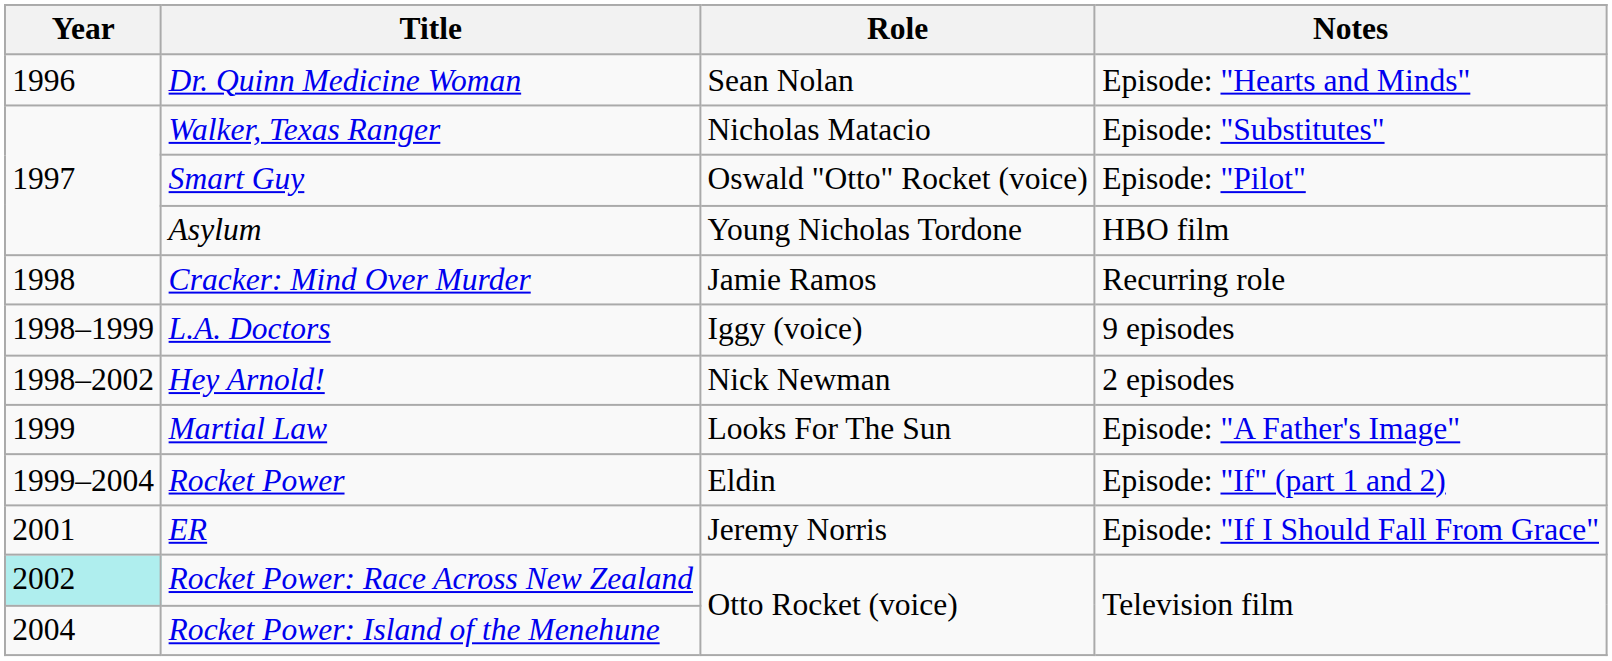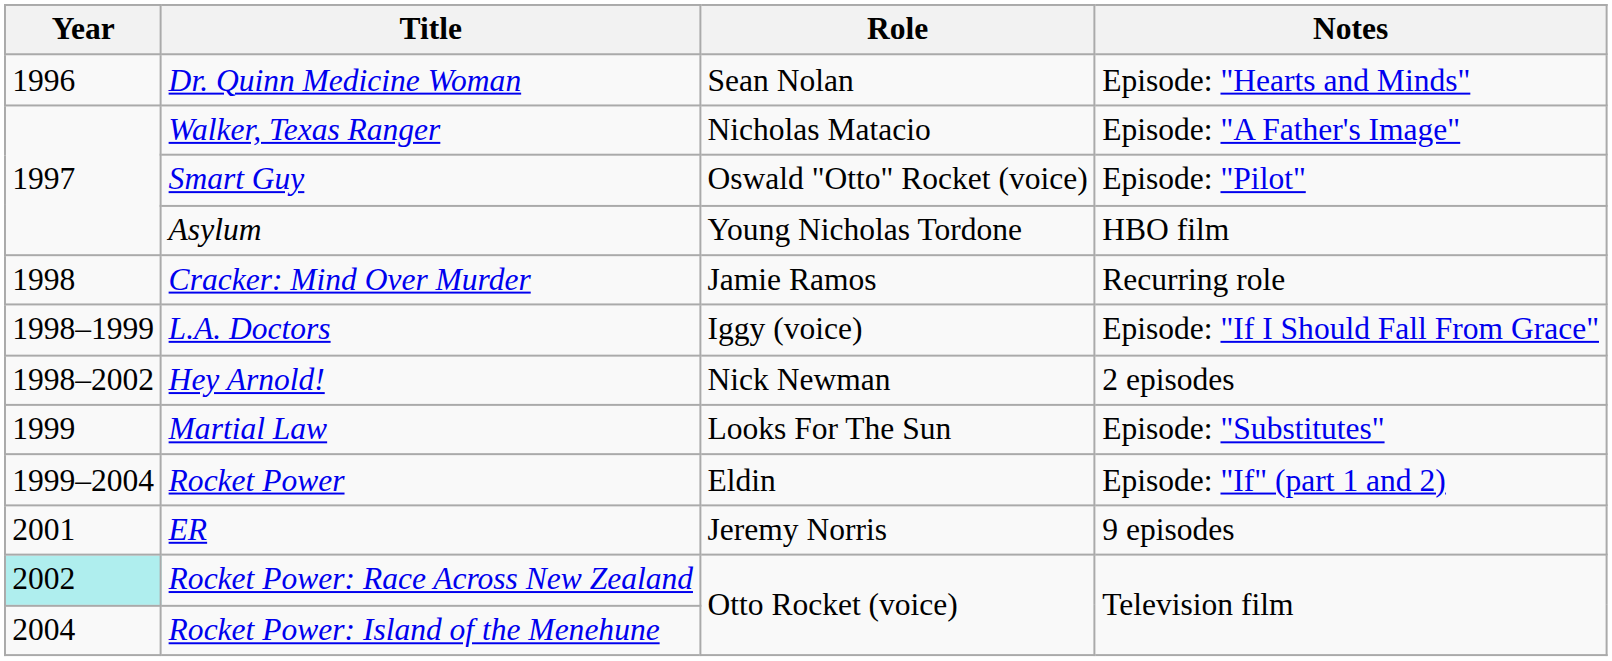 <table class="wikitable">
 <tr>
 <th>Year</th>
 <th>Title</th>
 <th>Role</th>
 <th>Notes</th>
 </tr>
 <tr>
 <td>1996</td>
 <td><em><a href='#'>Dr. Quinn Medicine Woman</a></em></td>
 <td>Sean Nolan</td>
 <td>Episode: <a href='#'>"Hearts and Minds"</a></td>
 </tr>
 <tr>
 <td rowspan="3">1997</td>
 <td><em><a href='#'>Walker, Texas Ranger</a></em></td>
 <td>Nicholas Matacio</td>
-<td>Episode: <a href='#'>"Substitutes"</a></td>
+<td>Episode: <a href='#'>"A Father's Image"</a></td>
 </tr>
 <tr>
 <td><em><a href='#'>Smart Guy</a></em></td>
 <td>Oswald "Otto" Rocket (voice)</td>
 <td>Episode: <a href='#'>"Pilot"</a></td>
 </tr>
 <tr>
 <td><em>Asylum</em></td>
 <td>Young Nicholas Tordone</td>
 <td>HBO film</td>
 </tr>
 <tr>
 <td>1998</td>
 <td><em><a href='#'>Cracker: Mind Over Murder</a></em></td>
 <td>Jamie Ramos</td>
 <td>Recurring role</td>
 </tr>
 <tr>
 <td>1998–1999</td>
 <td><em><a href='#'>L.A. Doctors</a></em></td>
 <td>Iggy (voice)</td>
-<td>9 episodes</td>
+<td>Episode: <a href='#'>"If I Should Fall From Grace"</a></td>
 </tr>
 <tr>
 <td>1998–2002</td>
 <td><em><a href='#'>Hey Arnold!</a></em></td>
 <td>Nick Newman</td>
 <td>2 episodes</td>
 </tr>
 <tr>
 <td>1999</td>
 <td><em><a href='#'>Martial Law</a></em></td>
 <td>Looks For The Sun</td>
-<td>Episode: <a href='#'>"A Father's Image"</a></td>
+<td>Episode: <a href='#'>"Substitutes"</a></td>
 </tr>
 <tr>
 <td>1999–2004</td>
 <td><em><a href='#'>Rocket Power</a></em></td>
 <td>Eldin</td>
 <td>Episode: <a href='#'>"If" (part 1 and 2)</a></td>
 </tr>
 <tr>
 <td>2001</td>
 <td><em><a href='#'>ER</a></em></td>
 <td>Jeremy Norris</td>
-<td>Episode: <a href='#'>"If I Should Fall From Grace"</a></td>
+<td>9 episodes</td>
 </tr>
 <tr>
 <td style="background: paleturquoise;">2002</td>
 <td><em><a href='#'>Rocket Power: Race Across New Zealand</a></em></td>
 <td rowspan="2">Otto Rocket (voice)</td>
 <td rowspan="2">Television film</td>
 </tr>
 <tr>
 <td>2004</td>
 <td><em><a href='#'>Rocket Power: Island of the Menehune</a></em></td>
 </tr>
 </table>
